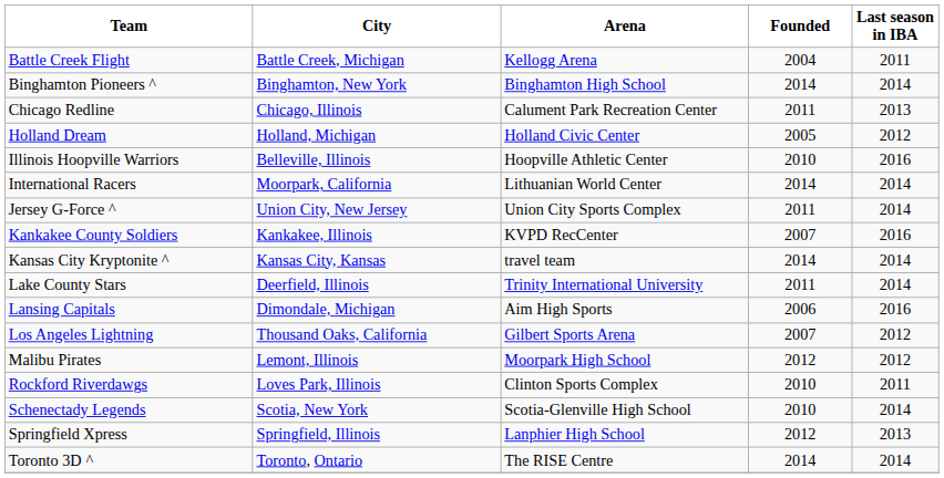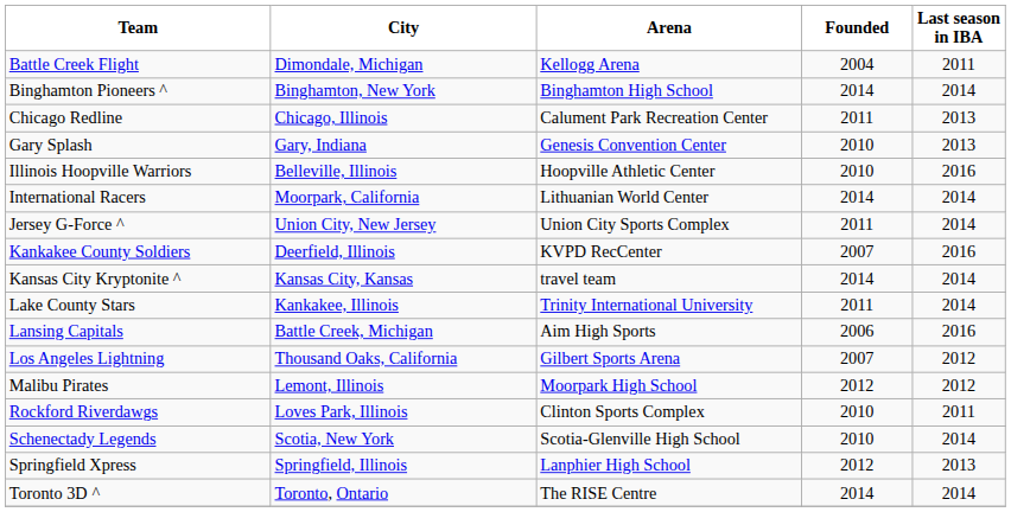 <table class="wikitable" style="width:75%; text-align:left">
 <tr>
 <th style="width:15%; background:white">Team</th>
 <th style="width:15%; background:white">City</th>
 <th style="width:15%; background:white">Arena</th>
 <th style="width:5%; background:white">Founded</th>
 <th style="width:5%; background:white">Last season in IBA</th>
 </tr>
 <tr>
 <td><a href='#'>Battle Creek Flight</a></td>
-<td><a href='#'>Battle Creek, Michigan</a></td>
+<td><a href='#'>Dimondale, Michigan</a></td>
 <td><a href='#'>Kellogg Arena</a></td>
 <td align=center>2004</td>
 <td align=center>2011</td>
 </tr>
 <tr>
 <td>Binghamton Pioneers ^</td>
 <td><a href='#'>Binghamton, New York</a></td>
 <td><a href='#'>Binghamton High School</a></td>
 <td align=center>2014</td>
 <td align=center>2014</td>
 </tr>
 <tr>
 <td>Chicago Redline</td>
 <td><a href='#'>Chicago, Illinois</a></td>
 <td>Calument Park Recreation Center</td>
 <td align=center>2011</td>
 <td align=center>2013</td>
 </tr>
 <tr>
-<td><a href='#'>Holland Dream</a></td>
-<td><a href='#'>Holland, Michigan</a></td>
-<td><a href='#'>Holland Civic Center</a></td>
-<td align=center>2005</td>
-<td align=center>2012</td>
+<td>Gary Splash</td>
+<td><a href='#'>Gary, Indiana</a></td>
+<td><a href='#'>Genesis Convention Center</a></td>
+<td align=center>2010</td>
+<td align=center>2013</td>
 </tr>
 <tr>
 <td>Illinois Hoopville Warriors</td>
 <td><a href='#'>Belleville, Illinois</a></td>
 <td>Hoopville Athletic Center</td>
 <td align=center>2010</td>
 <td align=center>2016</td>
 </tr>
 <tr>
 <td>International Racers</td>
 <td><a href='#'>Moorpark, California</a></td>
 <td>Lithuanian World Center</td>
 <td align="center">2014</td>
 <td align="center">2014</td>
 </tr>
 <tr>
 <td>Jersey G-Force ^</td>
 <td><a href='#'>Union City, New Jersey</a></td>
 <td>Union City Sports Complex</td>
 <td align="center">2011</td>
 <td align="center">2014</td>
 </tr>
 <tr>
 <td><a href='#'>Kankakee County Soldiers</a></td>
-<td><a href='#'>Kankakee, Illinois</a></td>
+<td><a href='#'>Deerfield, Illinois</a></td>
 <td>KVPD RecCenter</td>
 <td align=center>2007</td>
 <td align=center>2016</td>
 </tr>
 <tr>
 <td>Kansas City Kryptonite ^</td>
 <td><a href='#'>Kansas City, Kansas</a></td>
 <td>travel team</td>
 <td align="center">2014</td>
 <td align="center">2014</td>
 </tr>
 <tr>
 <td>Lake County Stars</td>
-<td><a href='#'>Deerfield, Illinois</a></td>
+<td><a href='#'>Kankakee, Illinois</a></td>
 <td><a href='#'>Trinity International University</a></td>
 <td align="center">2011</td>
 <td align="center">2014</td>
 </tr>
 <tr>
 <td><a href='#'>Lansing Capitals</a></td>
-<td><a href='#'>Dimondale, Michigan</a></td>
+<td><a href='#'>Battle Creek, Michigan</a></td>
 <td>Aim High Sports</td>
 <td align=center>2006</td>
 <td align=center>2016</td>
 </tr>
 <tr>
 <td><a href='#'>Los Angeles Lightning</a></td>
 <td><a href='#'>Thousand Oaks, California</a></td>
 <td><a href='#'>Gilbert Sports Arena</a></td>
 <td align="center">2007</td>
 <td align="center">2012</td>
 </tr>
 <tr>
 <td>Malibu Pirates</td>
 <td><a href='#'>Lemont, Illinois</a></td>
 <td><a href='#'>Moorpark High School</a></td>
 <td align="center">2012</td>
 <td align="center">2012</td>
 </tr>
 <tr>
 <td><a href='#'>Rockford Riverdawgs</a></td>
 <td><a href='#'>Loves Park, Illinois</a></td>
 <td>Clinton Sports Complex</td>
 <td align="center">2010</td>
 <td align="center">2011</td>
 </tr>
 <tr>
 <td><a href='#'>Schenectady Legends</a></td>
 <td><a href='#'>Scotia, New York</a></td>
 <td>Scotia-Glenville High School</td>
 <td align="center">2010</td>
 <td align="center">2014</td>
 </tr>
 <tr>
 <td>Springfield Xpress</td>
 <td><a href='#'>Springfield, Illinois</a></td>
 <td><a href='#'>Lanphier High School</a></td>
 <td align="center">2012</td>
 <td align="center">2013</td>
 </tr>
 <tr>
 <td>Toronto 3D<em> ^</em></td>
 <td><a href='#'>Toronto</a>, <a href='#'>Ontario</a></td>
 <td>The RISE Centre</td>
 <td align="center">2014</td>
 <td align="center">2014</td>
 </tr>
 <tr>
 </tr>
 </table>
